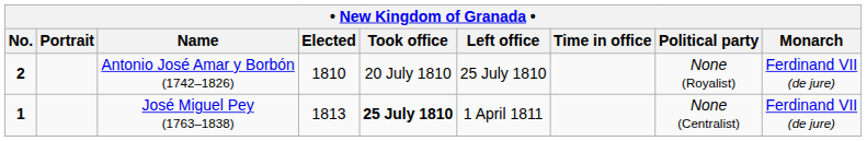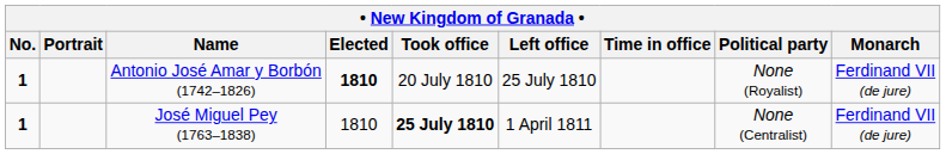 <table class="wikitable" style="text-align: center;">
 <tr>
 <th colspan="9"> • <a href='#'>New Kingdom of Granada</a> • </th>
 </tr>
 <tr>
 <th>No.</th>
 <th>Portrait</th>
 <th>Name<br></th>
 <th>Elected</th>
 <th>Took office</th>
 <th>Left office</th>
 <th><strong>Time in office</strong></th>
 <th>Political party</th>
 <th>Monarch</th>
 </tr>
 <tr>
-<td><strong>2</strong></td>
+<td><strong>1</strong></td>
 <td></td>
 <td><a href='#'>Antonio José Amar y Borbón</a><br><small>(1742–1826)</small><br></td>
-<td>1810</td>
+<td><strong>1810</strong></td>
 <td>20 July 1810</td>
 <td>25 July 1810</td>
 <td></td>
 <td><em>None</em><br><small>(Royalist)</small></td>
 <td><a href='#'>Ferdinand VII</a><br><small><em>(de jure)</em></small></td>
 </tr>
 <tr>
 <td><strong>1</strong></td>
 <td></td>
 <td><a href='#'>José Miguel Pey</a><br><small>(1763–1838)</small></td>
-<td>1813</td>
+<td>1810</td>
 <td><strong>25 July 1810</strong></td>
 <td>1 April 1811</td>
 <td></td>
 <td><em>None</em><br><small>(Centralist)</small></td>
 <td><a href='#'>Ferdinand VII</a><br><small><em>(de jure)</em></small></td>
 </tr>
 </table>
